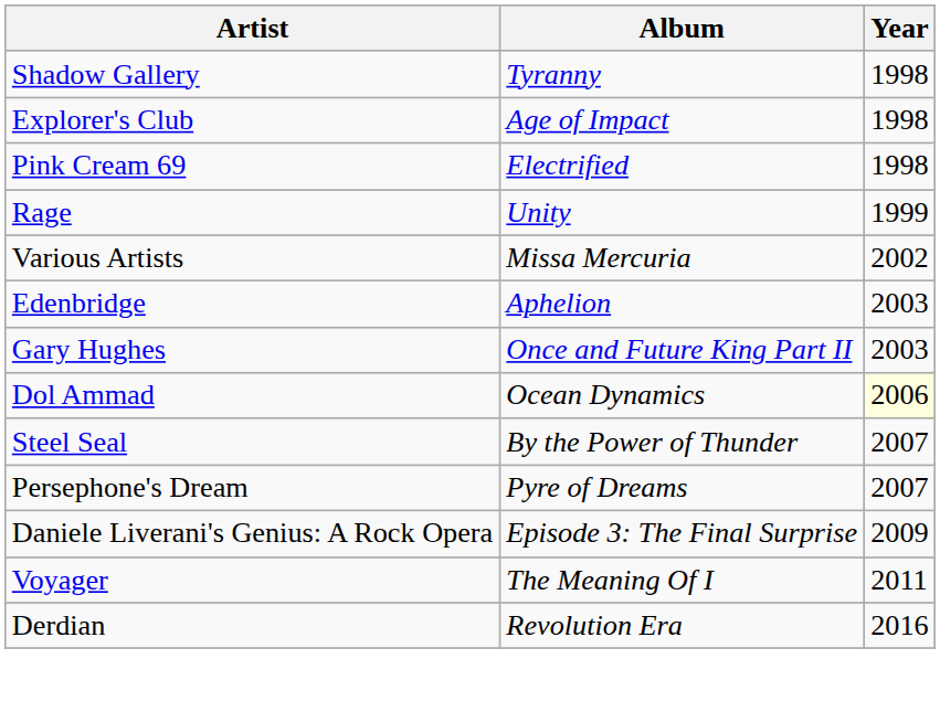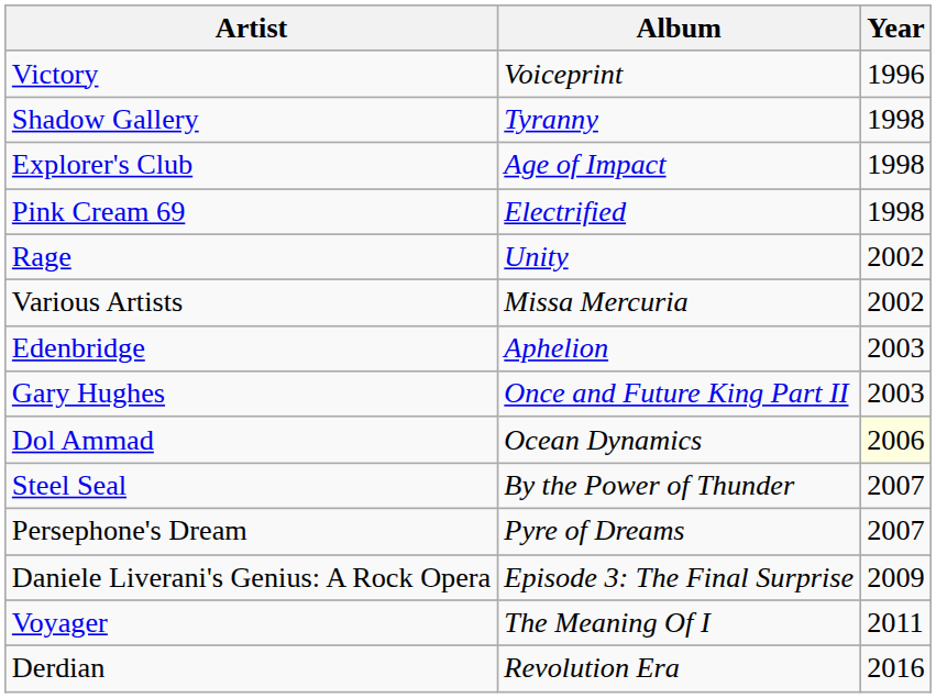 <table class="wikitable">
 <tr>
 <th>Artist</th>
 <th>Album</th>
 <th>Year</th>
+</tr>
+<tr>
+<td><a href='#'>Victory</a></td>
+<td><em>Voiceprint</em></td>
+<td>1996</td>
 </tr>
 <tr>
 <td><a href='#'>Shadow Gallery</a></td>
 <td><em><a href='#'>Tyranny</a></em></td>
 <td>1998</td>
 </tr>
 <tr>
 <td><a href='#'>Explorer's Club</a></td>
 <td><em><a href='#'>Age of Impact</a></em></td>
 <td>1998</td>
 </tr>
 <tr>
 <td><a href='#'>Pink Cream 69</a></td>
 <td><em><a href='#'>Electrified</a></em></td>
 <td>1998</td>
 </tr>
 <tr>
 <td><a href='#'>Rage</a></td>
 <td><em><a href='#'>Unity</a></em></td>
-<td>1999</td>
+<td>2002</td>
 </tr>
 <tr>
 <td>Various Artists</td>
 <td><em>Missa Mercuria</em></td>
 <td>2002</td>
 </tr>
 <tr>
 <td><a href='#'>Edenbridge</a></td>
 <td><em><a href='#'>Aphelion</a></em></td>
 <td>2003</td>
 </tr>
 <tr>
 <td><a href='#'>Gary Hughes</a></td>
 <td><em><a href='#'>Once and Future King Part II</a></em></td>
 <td>2003</td>
 </tr>
 <tr>
 <td><a href='#'>Dol Ammad</a></td>
 <td><em>Ocean Dynamics</em></td>
 <td style="background: lightyellow;">2006</td>
 </tr>
 <tr>
 <td><a href='#'>Steel Seal</a></td>
 <td><em>By the Power of Thunder</em></td>
 <td>2007</td>
 </tr>
 <tr>
 <td>Persephone's Dream</td>
 <td><em>Pyre of Dreams</em></td>
 <td>2007</td>
 </tr>
 <tr>
 <td>Daniele Liverani's Genius: A Rock Opera</td>
 <td><em>Episode 3: The Final Surprise</em></td>
 <td>2009</td>
 </tr>
 <tr>
 <td><a href='#'>Voyager</a></td>
 <td><em>The Meaning Of I</em></td>
 <td>2011</td>
 </tr>
 <tr>
 <td>Derdian</td>
 <td><em>Revolution Era</em></td>
 <td>2016</td>
 </tr>
 </table>
